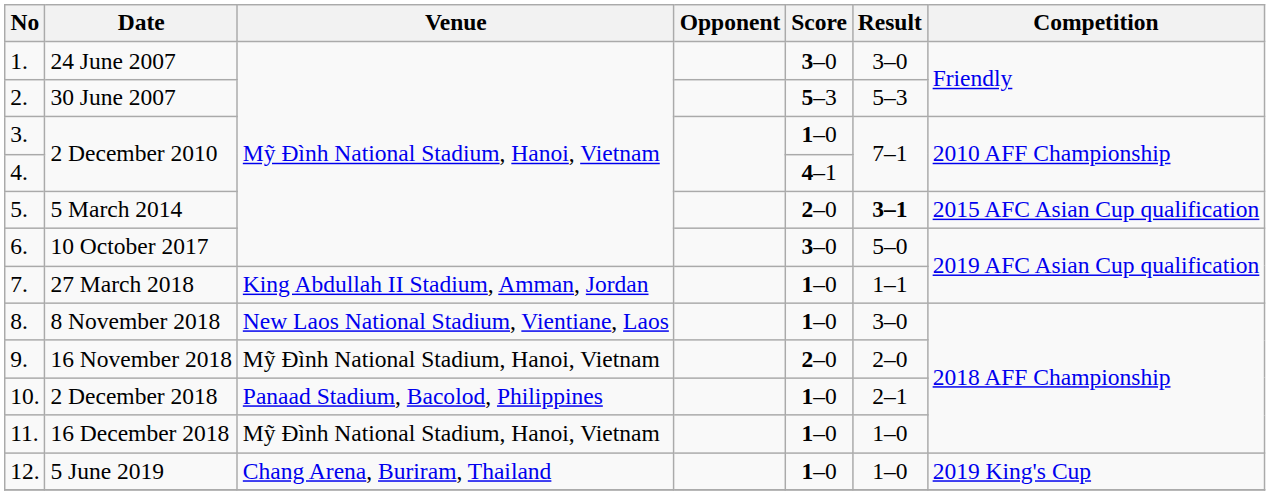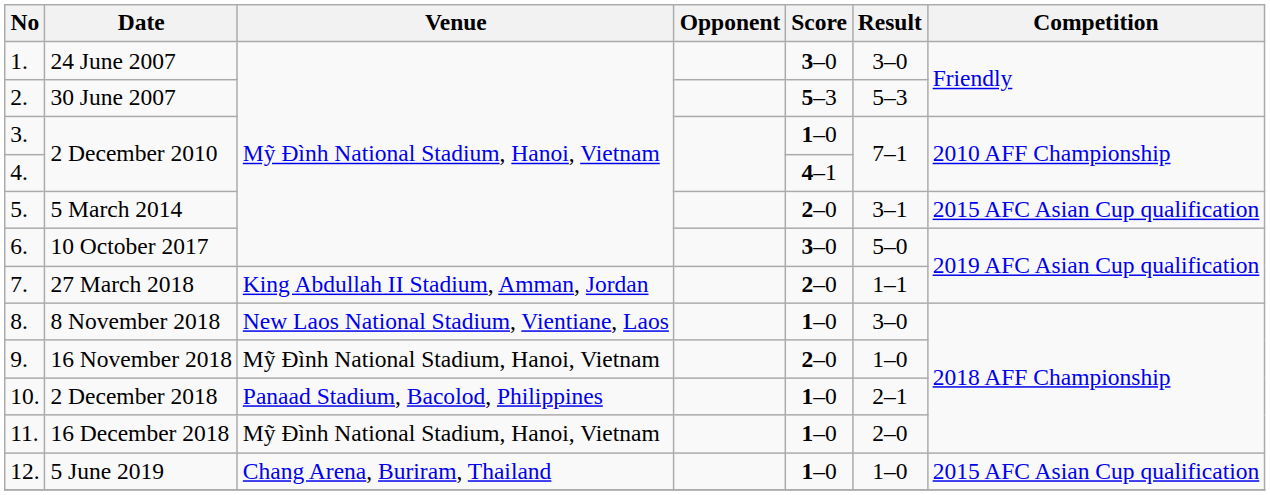 <table class="wikitable" style="font-size:100%;">
 <tr>
 <th>No</th>
 <th>Date</th>
 <th>Venue</th>
 <th>Opponent</th>
 <th>Score</th>
 <th>Result</th>
 <th>Competition</th>
 </tr>
 <tr>
 <td>1.</td>
 <td>24 June 2007</td>
 <td rowspan=6><a href='#'>Mỹ Đình National Stadium</a>, <a href='#'>Hanoi</a>, <a href='#'>Vietnam</a></td>
 <td></td>
 <td align=center><strong>3</strong>–0</td>
 <td align=center>3–0</td>
 <td rowspan=2><a href='#'>Friendly</a></td>
 </tr>
 <tr>
 <td>2.</td>
 <td>30 June 2007</td>
 <td></td>
 <td align=center><strong>5</strong>–3</td>
 <td align=center>5–3</td>
 </tr>
 <tr>
 <td>3.</td>
 <td rowspan="2">2 December 2010</td>
 <td rowspan="2"></td>
 <td align=center><strong>1</strong>–0</td>
 <td rowspan="2" style="text-align:center">7–1</td>
 <td rowspan="2"><a href='#'>2010 AFF Championship</a></td>
 </tr>
 <tr>
 <td>4.</td>
 <td align=center><strong>4</strong>–1</td>
 </tr>
 <tr>
 <td>5.</td>
 <td>5 March 2014</td>
 <td></td>
 <td align=center><strong>2</strong>–0</td>
-<td align=center><strong>3–1</strong></td>
+<td align=center>3–1</td>
 <td><a href='#'>2015 AFC Asian Cup qualification</a></td>
 </tr>
 <tr>
 <td>6.</td>
 <td>10 October 2017</td>
 <td></td>
 <td align=center><strong>3</strong>–0</td>
 <td align=center>5–0</td>
 <td rowspan=2><a href='#'>2019 AFC Asian Cup qualification</a></td>
 </tr>
 <tr>
 <td>7.</td>
 <td>27 March 2018</td>
 <td><a href='#'>King Abdullah II Stadium</a>, <a href='#'>Amman</a>, <a href='#'>Jordan</a></td>
 <td></td>
-<td align=center><strong>1</strong>–0</td>
+<td align=center><strong>2</strong>–0</td>
 <td align=center>1–1</td>
 </tr>
 <tr>
 <td>8.</td>
 <td>8 November 2018</td>
 <td><a href='#'>New Laos National Stadium</a>, <a href='#'>Vientiane</a>, <a href='#'>Laos</a></td>
 <td></td>
 <td align=center><strong>1</strong>–0</td>
 <td align=center>3–0</td>
 <td rowspan=4><a href='#'>2018 AFF Championship</a></td>
 </tr>
 <tr>
 <td>9.</td>
 <td>16 November 2018</td>
 <td>Mỹ Đình National Stadium, Hanoi, Vietnam</td>
 <td></td>
 <td align=center><strong>2</strong>–0</td>
-<td align=center>2–0</td>
+<td align=center>1–0</td>
 </tr>
 <tr>
 <td>10.</td>
 <td>2 December 2018</td>
 <td><a href='#'>Panaad Stadium</a>, <a href='#'>Bacolod</a>, <a href='#'>Philippines</a></td>
 <td></td>
 <td align=center><strong>1</strong>–0</td>
 <td align=center>2–1</td>
 </tr>
 <tr>
 <td>11.</td>
 <td>16 December 2018</td>
 <td>Mỹ Đình National Stadium, Hanoi, Vietnam</td>
 <td></td>
 <td align=center><strong>1</strong>–0</td>
-<td align=center>1–0</td>
+<td align=center>2–0</td>
 </tr>
 <tr>
 <td>12.</td>
 <td>5 June 2019</td>
 <td><a href='#'>Chang Arena</a>, <a href='#'>Buriram</a>, <a href='#'>Thailand</a></td>
 <td></td>
 <td align=center><strong>1</strong>–0</td>
 <td align=center>1–0</td>
-<td><a href='#'>2019 King's Cup</a></td>
+<td><a href='#'>2015 AFC Asian Cup qualification</a></td>
 </tr>
 <tr>
 </tr>
 </table>
